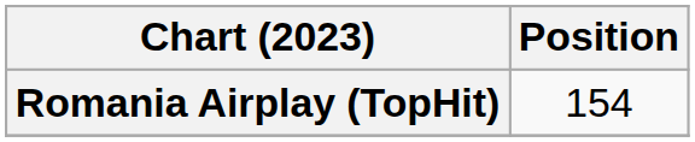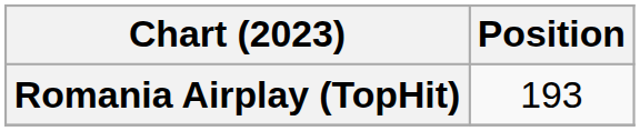 <table class="wikitable plainrowheaders" style="text-align:center">
 <tr>
 <th scope="col">Chart (2023)</th>
 <th scope="col">Position</th>
 </tr>
 <tr>
 <th scope="row">Romania Airplay (TopHit)</th>
-<td>154</td>
+<td>193</td>
 </tr>
 <tr>
 </tr>
 </table>
